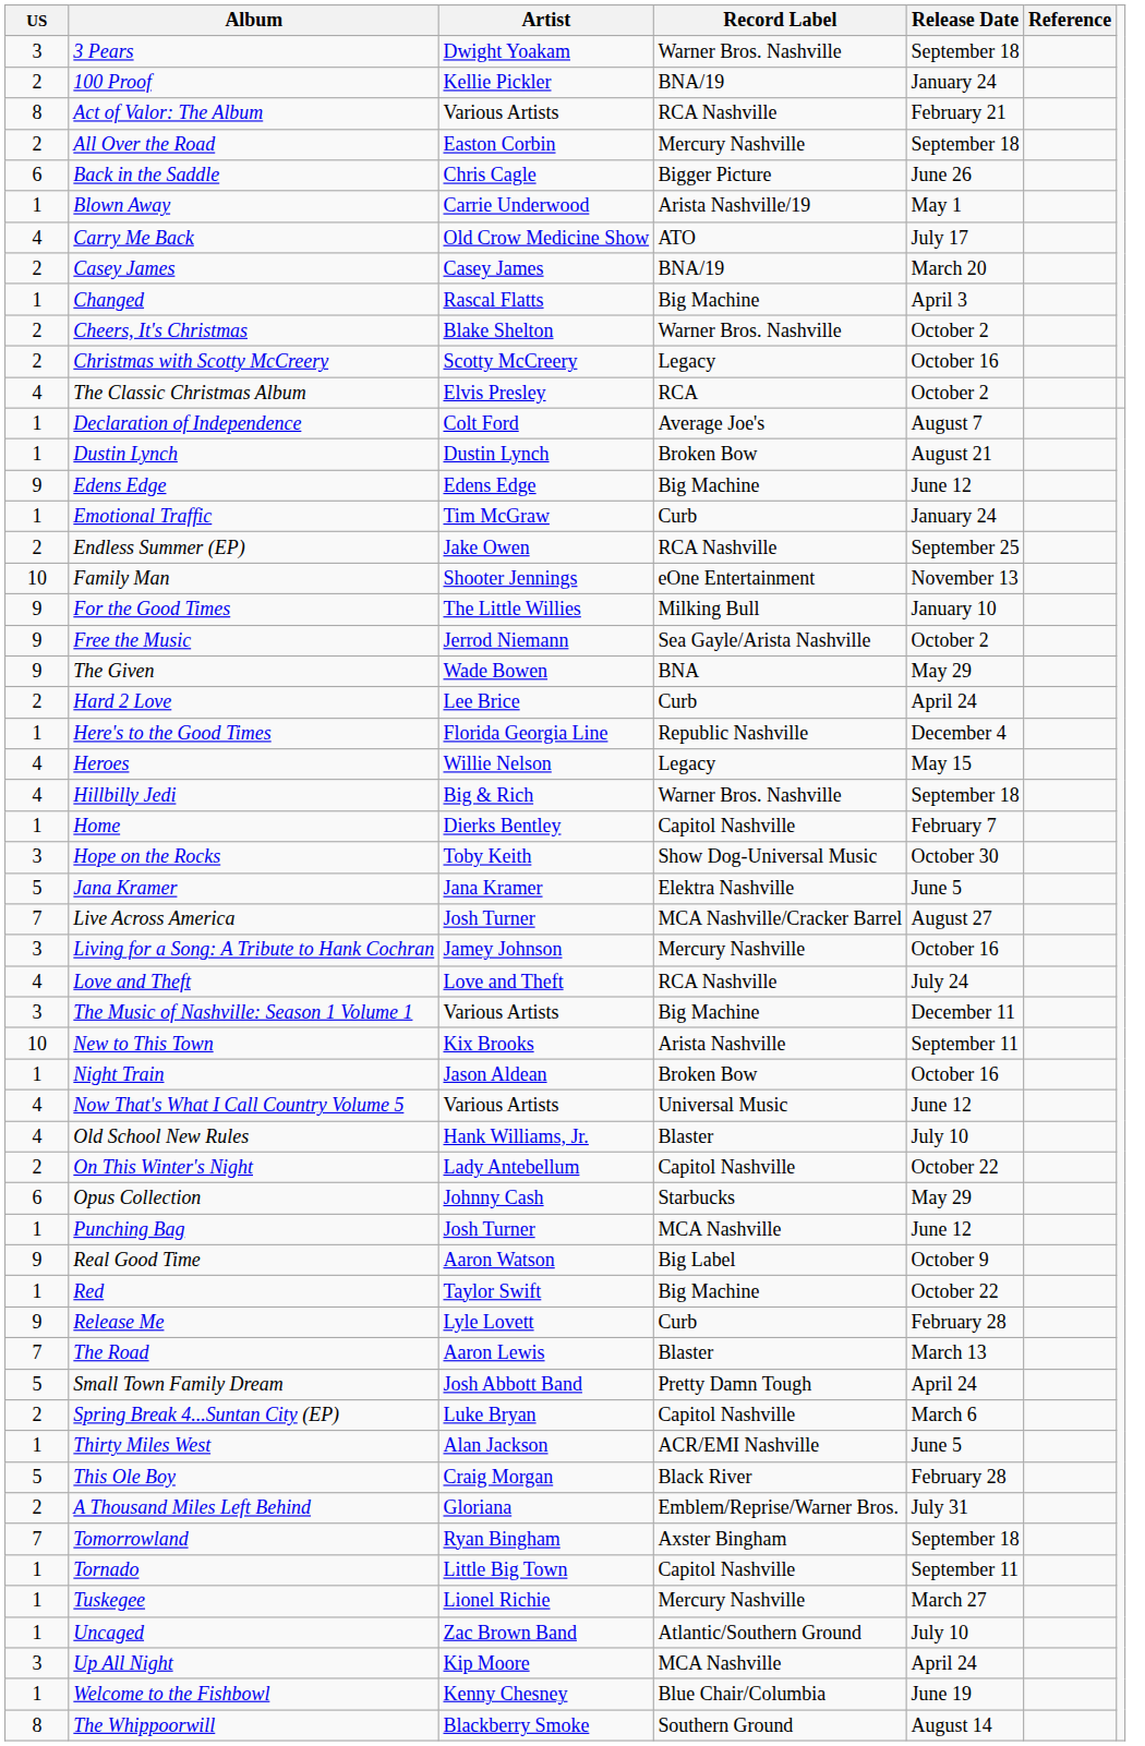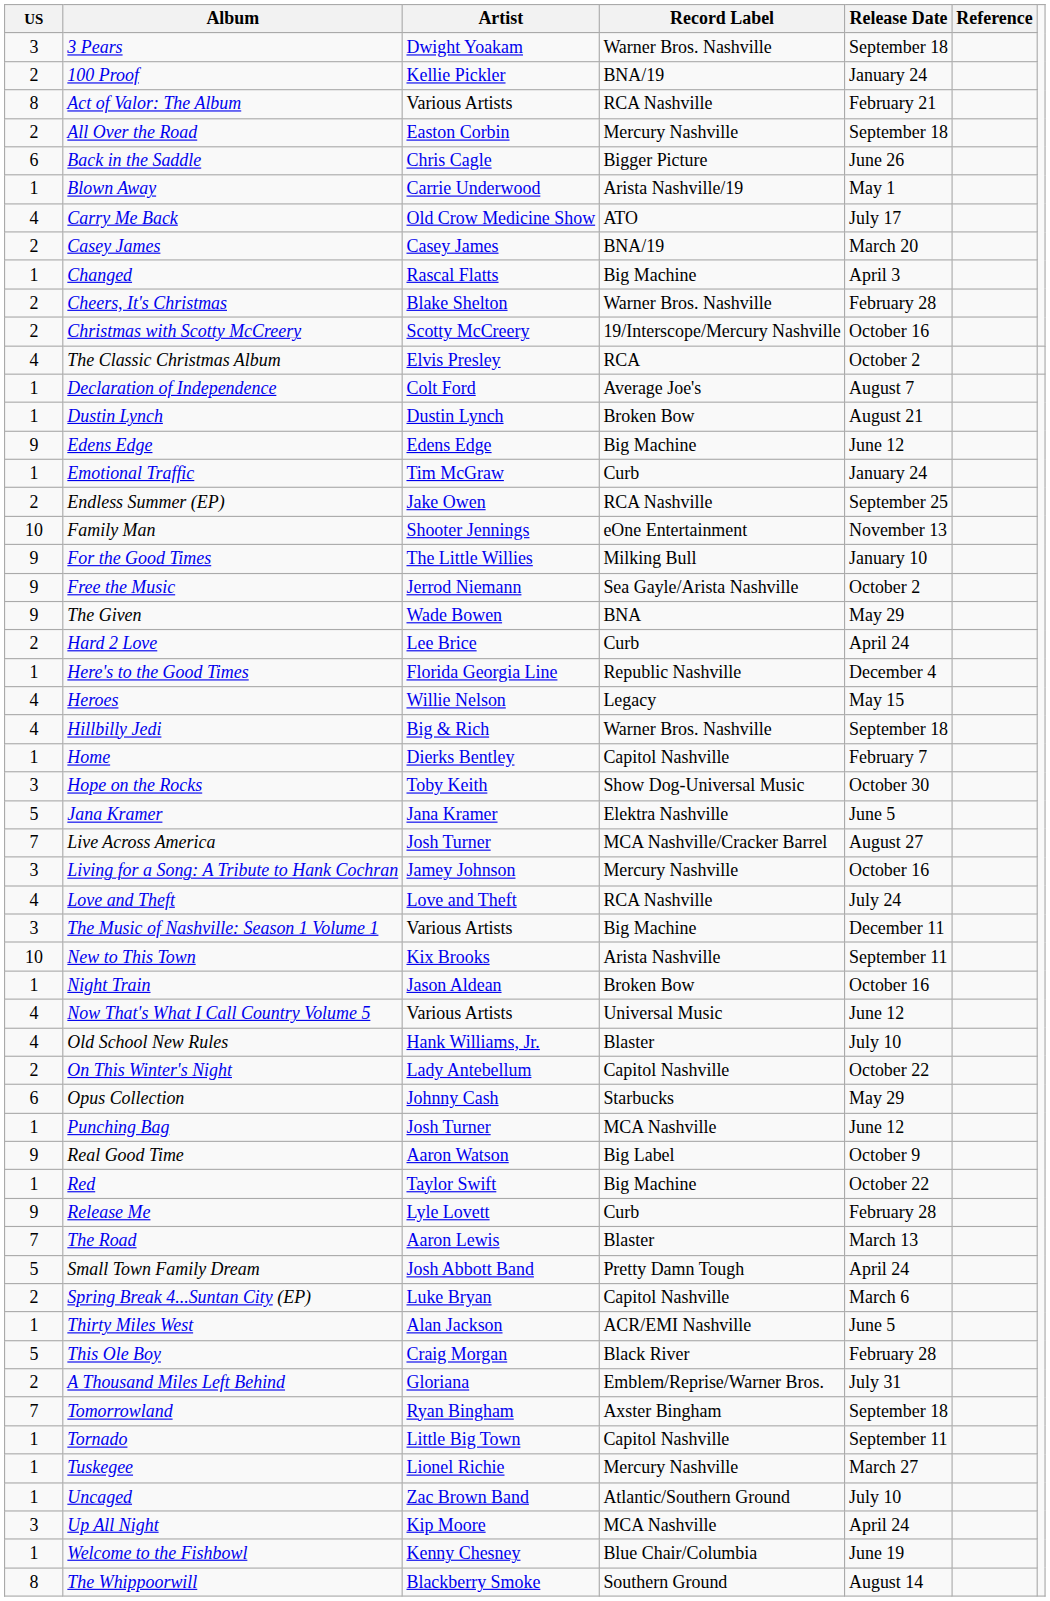 <table class="wikitable sortable">
 <tr>
 <th width=45><small>US</small></th>
 <th>Album</th>
 <th>Artist</th>
 <th>Record Label</th>
 <th>Release Date</th>
 <th>Reference</th>
 </tr>
 <tr>
 <td align=center>3</td>
 <td><em><a href='#'>3 Pears</a></em></td>
 <td><a href='#'>Dwight Yoakam</a></td>
 <td>Warner Bros. Nashville</td>
 <td>September 18</td>
 <td align=center></td>
 </tr>
 <tr>
 <td align=center>2</td>
 <td><em><a href='#'>100 Proof</a></em></td>
 <td><a href='#'>Kellie Pickler</a></td>
 <td>BNA/19</td>
 <td>January 24</td>
 <td align=center></td>
 </tr>
 <tr>
 <td align=center>8</td>
 <td><em><a href='#'>Act of Valor: The Album</a></em></td>
 <td>Various Artists</td>
 <td>RCA Nashville</td>
 <td>February 21</td>
 <td align=center></td>
 </tr>
 <tr>
 <td align=center>2</td>
 <td><em><a href='#'>All Over the Road</a></em></td>
 <td><a href='#'>Easton Corbin</a></td>
 <td>Mercury Nashville</td>
 <td>September 18</td>
 <td align=center></td>
 </tr>
 <tr>
 <td align=center>6</td>
 <td><em><a href='#'>Back in the Saddle</a></em></td>
 <td><a href='#'>Chris Cagle</a></td>
 <td>Bigger Picture</td>
 <td>June 26</td>
 <td align=center></td>
 </tr>
 <tr>
 <td align=center>1</td>
 <td><em><a href='#'>Blown Away</a></em></td>
 <td><a href='#'>Carrie Underwood</a></td>
 <td>Arista Nashville/19</td>
 <td>May 1</td>
 <td align=center></td>
 </tr>
 <tr>
 <td align=center>4</td>
 <td><em><a href='#'>Carry Me Back</a></em></td>
 <td><a href='#'>Old Crow Medicine Show</a></td>
 <td>ATO</td>
 <td>July 17</td>
 <td align=center></td>
 </tr>
 <tr>
 <td align=center>2</td>
 <td><em><a href='#'>Casey James</a></em></td>
 <td><a href='#'>Casey James</a></td>
 <td>BNA/19</td>
 <td>March 20</td>
 <td align=center></td>
 </tr>
 <tr>
 <td align=center>1</td>
 <td><em><a href='#'>Changed</a></em></td>
 <td><a href='#'>Rascal Flatts</a></td>
 <td>Big Machine</td>
 <td>April 3</td>
 <td align=center></td>
 </tr>
 <tr>
 <td align=center>2</td>
 <td><em><a href='#'>Cheers, It's Christmas</a></em></td>
 <td><a href='#'>Blake Shelton</a></td>
 <td>Warner Bros. Nashville</td>
-<td>October 2</td>
+<td>February 28</td>
 <td align=center></td>
 </tr>
 <tr>
 <td align=center>2</td>
 <td><em><a href='#'>Christmas with Scotty McCreery</a></em></td>
 <td><a href='#'>Scotty McCreery</a></td>
-<td>Legacy</td>
+<td>19/Interscope/Mercury Nashville</td>
 <td>October 16</td>
 <td align=center></td>
 </tr>
 <tr>
 <td align=center>4</td>
 <td><em>The Classic Christmas Album</em></td>
 <td><a href='#'>Elvis Presley</a></td>
 <td>RCA</td>
 <td>October 2</td>
 <td align=center></td>
 <td></td>
 </tr>
 <tr>
 <td align=center>1</td>
 <td><em><a href='#'>Declaration of Independence</a></em></td>
 <td><a href='#'>Colt Ford</a></td>
 <td>Average Joe's</td>
 <td>August 7</td>
 <td align=center></td>
 </tr>
 <tr>
 <td align=center>1</td>
 <td><em><a href='#'>Dustin Lynch</a></em></td>
 <td><a href='#'>Dustin Lynch</a></td>
 <td>Broken Bow</td>
 <td>August 21</td>
 <td></td>
 </tr>
 <tr>
 <td align=center>9</td>
 <td><em><a href='#'>Edens Edge</a></em></td>
 <td><a href='#'>Edens Edge</a></td>
 <td>Big Machine</td>
 <td>June 12</td>
 <td align=center></td>
 </tr>
 <tr>
 <td align=center>1</td>
 <td><em><a href='#'>Emotional Traffic</a></em></td>
 <td><a href='#'>Tim McGraw</a></td>
 <td>Curb</td>
 <td>January 24</td>
 <td align=center></td>
 </tr>
 <tr>
 <td align=center>2</td>
 <td><em>Endless Summer (EP)</em></td>
 <td><a href='#'>Jake Owen</a></td>
 <td>RCA Nashville</td>
 <td>September 25</td>
 <td></td>
 </tr>
 <tr>
 <td align=center>10</td>
 <td><em>Family Man</em></td>
 <td><a href='#'>Shooter Jennings</a></td>
 <td>eOne Entertainment</td>
 <td>November 13</td>
 <td align=center></td>
 </tr>
 <tr>
 <td align=center>9</td>
 <td><em><a href='#'>For the Good Times</a></em></td>
 <td><a href='#'>The Little Willies</a></td>
 <td>Milking Bull</td>
 <td>January 10</td>
 <td align=center></td>
 </tr>
 <tr>
 <td align=center>9</td>
 <td><em><a href='#'>Free the Music</a></em></td>
 <td><a href='#'>Jerrod Niemann</a></td>
 <td>Sea Gayle/Arista Nashville</td>
 <td>October 2</td>
 <td align=center></td>
 </tr>
 <tr>
 <td align=center>9</td>
 <td><em>The Given</em></td>
 <td><a href='#'>Wade Bowen</a></td>
 <td>BNA</td>
 <td>May 29</td>
 <td></td>
 </tr>
 <tr>
 <td align=center>2</td>
 <td><em><a href='#'>Hard 2 Love</a></em></td>
 <td><a href='#'>Lee Brice</a></td>
 <td>Curb</td>
 <td>April 24</td>
 <td align=center></td>
 </tr>
 <tr>
 <td align=center>1</td>
 <td><em><a href='#'>Here's to the Good Times</a></em></td>
 <td><a href='#'>Florida Georgia Line</a></td>
 <td>Republic Nashville</td>
 <td>December 4</td>
 <td align=center></td>
 </tr>
 <tr>
 <td align=center>4</td>
 <td><em><a href='#'>Heroes</a></em></td>
 <td><a href='#'>Willie Nelson</a></td>
 <td>Legacy</td>
 <td>May 15</td>
 <td align=center></td>
 </tr>
 <tr>
 <td align=center>4</td>
 <td><em><a href='#'>Hillbilly Jedi</a></em></td>
 <td><a href='#'>Big & Rich</a></td>
 <td>Warner Bros. Nashville</td>
 <td>September 18</td>
 <td align=center></td>
 </tr>
 <tr>
 <td align=center>1</td>
 <td><em><a href='#'>Home</a></em></td>
 <td><a href='#'>Dierks Bentley</a></td>
 <td>Capitol Nashville</td>
 <td>February 7</td>
 <td align=center></td>
 </tr>
 <tr>
 <td align=center>3</td>
 <td><em><a href='#'>Hope on the Rocks</a></em></td>
 <td><a href='#'>Toby Keith</a></td>
 <td>Show Dog-Universal Music</td>
 <td>October 30</td>
 <td align=center></td>
 </tr>
 <tr>
 <td align=center>5</td>
 <td><em><a href='#'>Jana Kramer</a></em></td>
 <td><a href='#'>Jana Kramer</a></td>
 <td>Elektra Nashville</td>
 <td>June 5</td>
 <td align=center></td>
 </tr>
 <tr>
 <td align=center>7</td>
 <td><em>Live Across America</em></td>
 <td><a href='#'>Josh Turner</a></td>
 <td>MCA Nashville/Cracker Barrel</td>
 <td>August 27</td>
 <td></td>
 </tr>
 <tr>
 <td align=center>3</td>
 <td><em><a href='#'>Living for a Song: A Tribute to Hank Cochran</a></em></td>
 <td><a href='#'>Jamey Johnson</a></td>
 <td>Mercury Nashville</td>
 <td>October 16</td>
 <td align=center></td>
 </tr>
 <tr>
 <td align=center>4</td>
 <td><em><a href='#'>Love and Theft</a></em></td>
 <td><a href='#'>Love and Theft</a></td>
 <td>RCA Nashville</td>
 <td>July 24</td>
 <td align=center></td>
 </tr>
 <tr>
 <td align=center>3</td>
 <td><em><a href='#'>The Music of Nashville: Season 1 Volume 1</a></em></td>
 <td>Various Artists</td>
 <td>Big Machine</td>
 <td>December 11</td>
 <td align=center></td>
 </tr>
 <tr>
 <td align=center>10</td>
 <td><em><a href='#'>New to This Town</a></em></td>
 <td><a href='#'>Kix Brooks</a></td>
 <td>Arista Nashville</td>
 <td>September 11</td>
 <td align=center></td>
 </tr>
 <tr>
 <td align=center>1</td>
 <td><em><a href='#'>Night Train</a></em></td>
 <td><a href='#'>Jason Aldean</a></td>
 <td>Broken Bow</td>
 <td>October 16</td>
 <td align=center></td>
 </tr>
 <tr>
 <td align=center>4</td>
 <td><em><a href='#'>Now That's What I Call Country Volume 5</a></em></td>
 <td>Various Artists</td>
 <td>Universal Music</td>
 <td>June 12</td>
 <td></td>
 </tr>
 <tr>
 <td align=center>4</td>
 <td><em>Old School New Rules</em></td>
 <td><a href='#'>Hank Williams, Jr.</a></td>
 <td>Blaster</td>
 <td>July 10</td>
 <td align=center></td>
 </tr>
 <tr>
 <td align=center>2</td>
 <td><em><a href='#'>On This Winter's Night</a></em></td>
 <td><a href='#'>Lady Antebellum</a></td>
 <td>Capitol Nashville</td>
 <td>October 22</td>
 <td align=center></td>
 </tr>
 <tr>
 <td align=center>6</td>
 <td><em>Opus Collection</em></td>
 <td><a href='#'>Johnny Cash</a></td>
 <td>Starbucks</td>
 <td>May 29</td>
 <td></td>
 </tr>
 <tr>
 <td align=center>1</td>
 <td><em><a href='#'>Punching Bag</a></em></td>
 <td><a href='#'>Josh Turner</a></td>
 <td>MCA Nashville</td>
 <td>June 12</td>
 <td align=center></td>
 </tr>
 <tr>
 <td align=center>9</td>
 <td><em>Real Good Time</em></td>
 <td><a href='#'>Aaron Watson</a></td>
 <td>Big Label</td>
 <td>October 9</td>
 <td align=center></td>
 </tr>
 <tr>
 <td align=center>1</td>
 <td><em><a href='#'>Red</a></em></td>
 <td><a href='#'>Taylor Swift</a></td>
 <td>Big Machine</td>
 <td>October 22</td>
 <td align=center></td>
 </tr>
 <tr>
 <td align=center>9</td>
 <td><em><a href='#'>Release Me</a></em></td>
 <td><a href='#'>Lyle Lovett</a></td>
 <td>Curb</td>
 <td>February 28</td>
 <td align=center></td>
 </tr>
 <tr>
 <td align=center>7</td>
 <td><em><a href='#'>The Road</a></em></td>
 <td><a href='#'>Aaron Lewis</a></td>
 <td>Blaster</td>
 <td>March 13</td>
 <td align=center></td>
 </tr>
 <tr>
 <td align=center>5</td>
 <td><em>Small Town Family Dream</em></td>
 <td><a href='#'>Josh Abbott Band</a></td>
 <td>Pretty Damn Tough</td>
 <td>April 24</td>
 <td></td>
 </tr>
 <tr>
 <td align=center>2</td>
 <td><em><a href='#'>Spring Break 4...Suntan City</a> (EP)</em></td>
 <td><a href='#'>Luke Bryan</a></td>
 <td>Capitol Nashville</td>
 <td>March 6</td>
 <td></td>
 </tr>
 <tr>
 <td align=center>1</td>
 <td><em><a href='#'>Thirty Miles West</a></em></td>
 <td><a href='#'>Alan Jackson</a></td>
 <td>ACR/EMI Nashville</td>
 <td>June 5</td>
 <td align=center></td>
 </tr>
 <tr>
 <td align=center>5</td>
 <td><em><a href='#'>This Ole Boy</a></em></td>
 <td><a href='#'>Craig Morgan</a></td>
 <td>Black River</td>
 <td>February 28</td>
 <td align=center></td>
 </tr>
 <tr>
 <td align=center>2</td>
 <td><em><a href='#'>A Thousand Miles Left Behind</a></em></td>
 <td><a href='#'>Gloriana</a></td>
 <td>Emblem/Reprise/Warner Bros.</td>
 <td>July 31</td>
 <td></td>
 </tr>
 <tr>
 <td align=center>7</td>
 <td><em><a href='#'>Tomorrowland</a></em></td>
 <td><a href='#'>Ryan Bingham</a></td>
 <td>Axster Bingham</td>
 <td>September 18</td>
 <td align=center></td>
 </tr>
 <tr>
 <td align=center>1</td>
 <td><em><a href='#'>Tornado</a></em></td>
 <td><a href='#'>Little Big Town</a></td>
 <td>Capitol Nashville</td>
 <td>September 11</td>
 <td align=center></td>
 </tr>
 <tr>
 <td align=center>1</td>
 <td><em><a href='#'>Tuskegee</a></em></td>
 <td><a href='#'>Lionel Richie</a></td>
 <td>Mercury Nashville</td>
 <td>March 27</td>
 <td align=center></td>
 </tr>
 <tr>
 <td align=center>1</td>
 <td><em><a href='#'>Uncaged</a></em></td>
 <td><a href='#'>Zac Brown Band</a></td>
 <td>Atlantic/Southern Ground</td>
 <td>July 10</td>
 <td></td>
 </tr>
 <tr>
 <td align=center>3</td>
 <td><em><a href='#'>Up All Night</a></em></td>
 <td><a href='#'>Kip Moore</a></td>
 <td>MCA Nashville</td>
 <td>April 24</td>
 <td align=center></td>
 </tr>
 <tr>
 <td align=center>1</td>
 <td><em><a href='#'>Welcome to the Fishbowl</a></em></td>
 <td><a href='#'>Kenny Chesney</a></td>
 <td>Blue Chair/Columbia</td>
 <td>June 19</td>
 <td align=center></td>
 </tr>
 <tr>
 <td align=center>8</td>
 <td><em><a href='#'>The Whippoorwill</a></em></td>
 <td><a href='#'>Blackberry Smoke</a></td>
 <td>Southern Ground</td>
 <td>August 14</td>
 <td align=center></td>
 </tr>
 </table>
